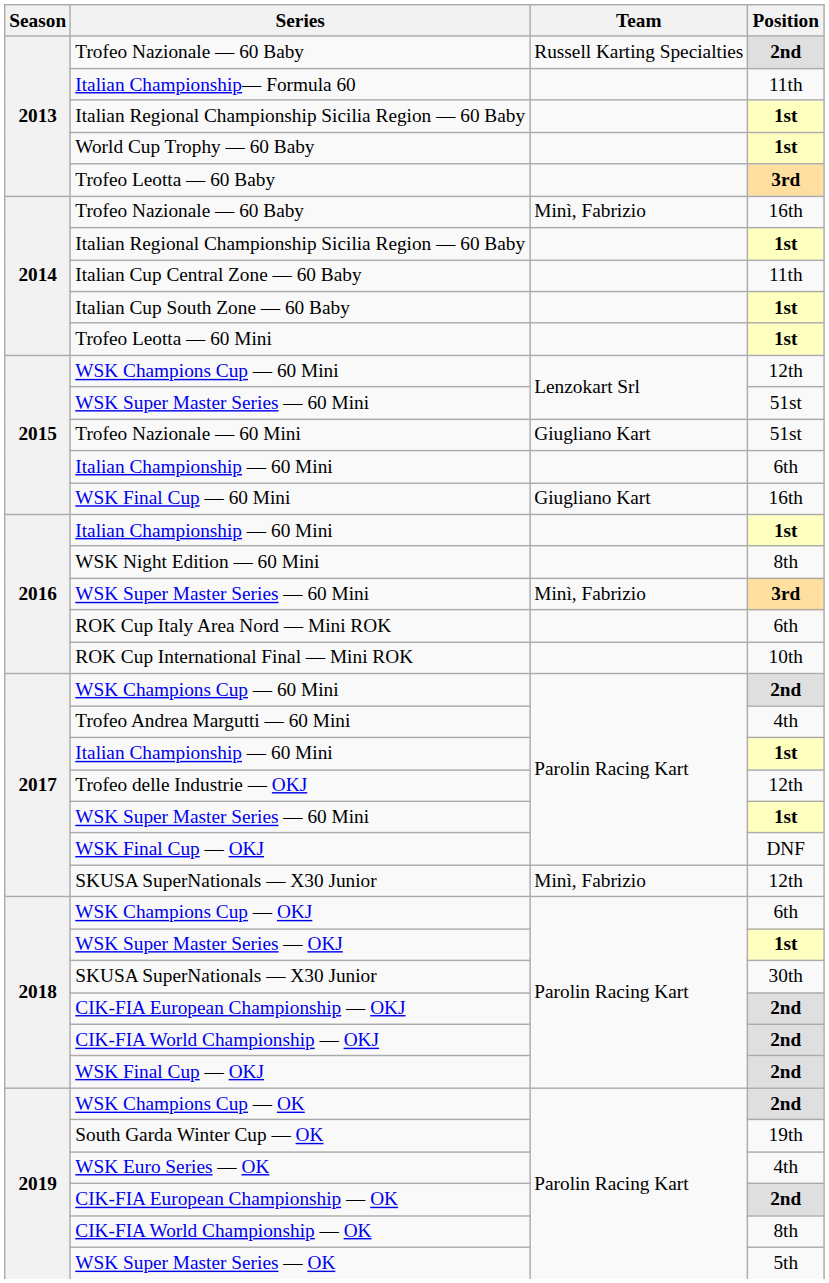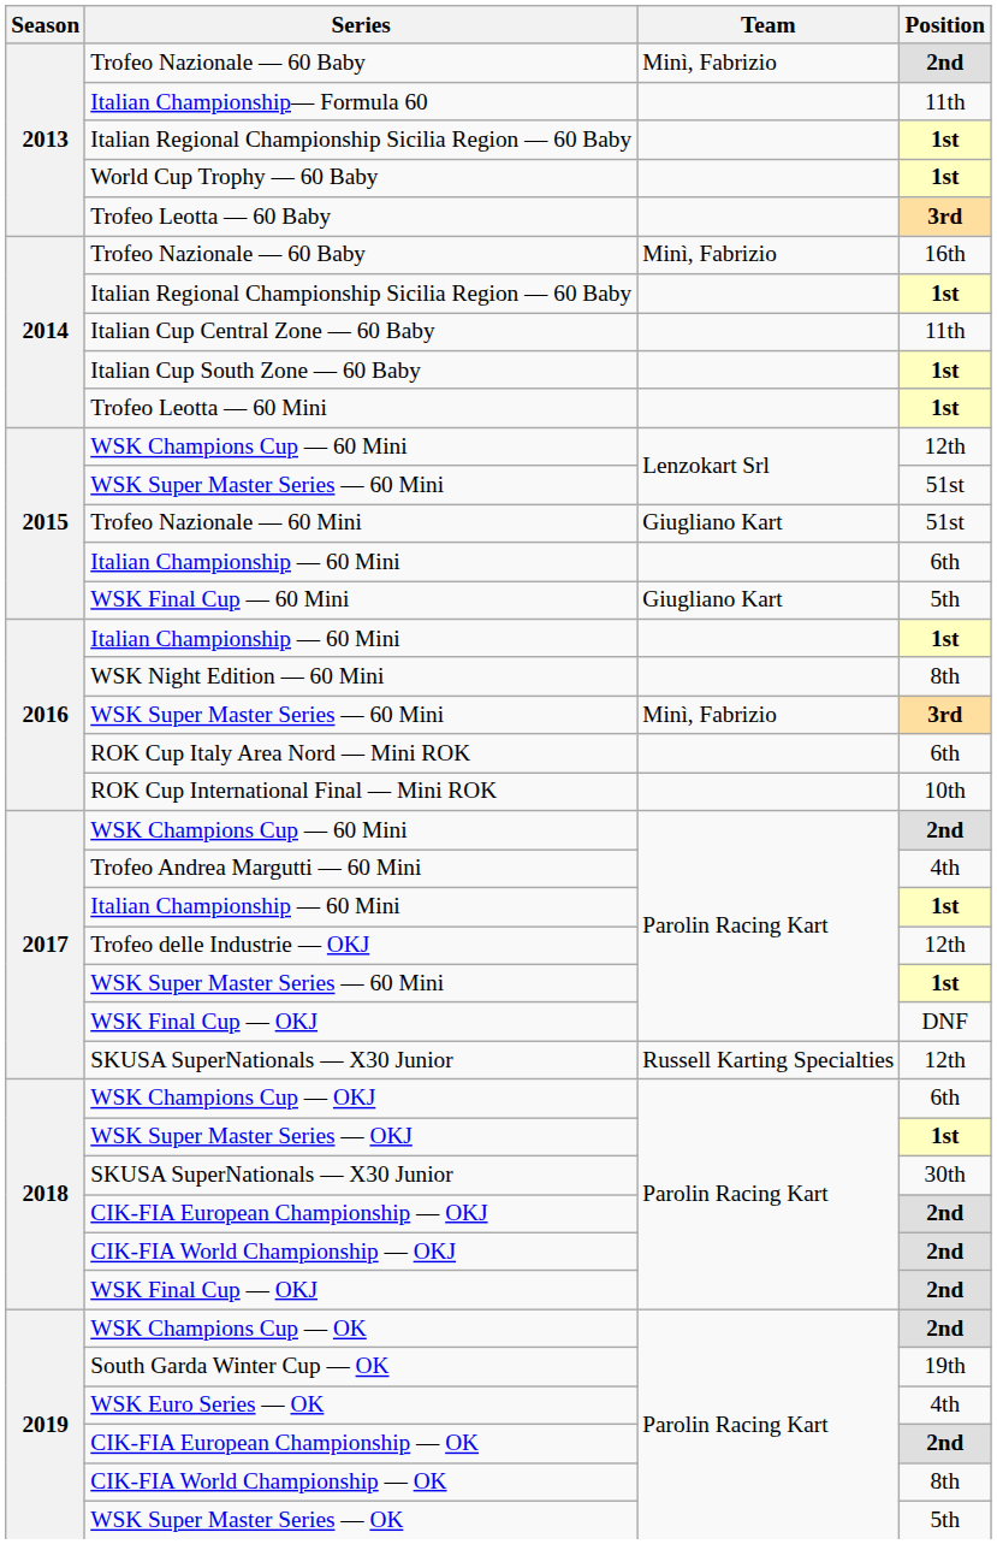 <table class="wikitable" style="font-size: 85%; text-align:center">
 <tr>
 <th>Season</th>
 <th>Series</th>
 <th>Team</th>
 <th>Position</th>
 </tr>
 <tr>
 <th rowspan="5">2013</th>
 <td align="left">Trofeo Nazionale — 60 Baby</td>
-<td align="left">Russell Karting Specialties</td>
+<td align="left">Minì, Fabrizio</td>
 <td style="background:#DFDFDF;"><strong>2nd</strong></td>
 </tr>
 <tr>
 <td align="left"><a href='#'>Italian Championship</a>— Formula 60</td>
 <td align="left"></td>
 <td>11th</td>
 </tr>
 <tr>
 <td align="left">Italian Regional Championship Sicilia Region — 60 Baby</td>
 <td align="left"></td>
 <td style="background:#FFFFBF;"><strong>1st</strong></td>
 </tr>
 <tr>
 <td align="left">World Cup Trophy — 60 Baby</td>
 <td align="left"></td>
 <td style="background:#FFFFBF;"><strong>1st</strong></td>
 </tr>
 <tr>
 <td align="left">Trofeo Leotta — 60 Baby</td>
 <td align="left"></td>
 <td style="background:#FFDF9F;"><strong>3rd</strong></td>
 </tr>
 <tr>
 <th rowspan="5">2014</th>
 <td align="left">Trofeo Nazionale — 60 Baby</td>
 <td align="left">Minì, Fabrizio</td>
 <td>16th</td>
 </tr>
 <tr>
 <td align="left">Italian Regional Championship Sicilia Region — 60 Baby</td>
 <td align="left"></td>
 <td style="background:#FFFFBF;"><strong>1st</strong></td>
 </tr>
 <tr>
 <td align="left">Italian Cup Central Zone — 60 Baby</td>
 <td align="left"></td>
 <td>11th</td>
 </tr>
 <tr>
 <td align="left">Italian Cup South Zone — 60 Baby</td>
 <td align="left"></td>
 <td style="background:#FFFFBF;"><strong>1st</strong></td>
 </tr>
 <tr>
 <td align="left">Trofeo Leotta — 60 Mini</td>
 <td align="left"></td>
 <td style="background:#FFFFBF;"><strong>1st</strong></td>
 </tr>
 <tr>
 <th rowspan="5">2015</th>
 <td align="left"><a href='#'>WSK Champions Cup</a> — 60 Mini</td>
 <td rowspan="2" align="left">Lenzokart Srl</td>
 <td>12th</td>
 </tr>
 <tr>
 <td align="left"><a href='#'>WSK Super Master Series</a> — 60 Mini</td>
 <td>51st</td>
 </tr>
 <tr>
 <td align="left">Trofeo Nazionale — 60 Mini</td>
 <td align="left">Giugliano Kart</td>
 <td>51st</td>
 </tr>
 <tr>
 <td align="left"><a href='#'>Italian Championship</a> — 60 Mini</td>
 <td align="left"></td>
 <td>6th</td>
 </tr>
 <tr>
 <td align="left"><a href='#'>WSK Final Cup</a> — 60 Mini</td>
 <td align="left">Giugliano Kart</td>
-<td>16th</td>
+<td>5th</td>
 </tr>
 <tr>
 <th rowspan="5">2016</th>
 <td align="left"><a href='#'>Italian Championship</a> — 60 Mini</td>
 <td align="left"></td>
 <td style="background:#FFFFBF;"><strong>1st</strong></td>
 </tr>
 <tr>
 <td align="left">WSK Night Edition — 60 Mini</td>
 <td align="left"></td>
 <td>8th</td>
 </tr>
 <tr>
 <td align="left"><a href='#'>WSK Super Master Series</a> — 60 Mini</td>
 <td align="left">Minì, Fabrizio</td>
 <td style="background:#FFDF9F;"><strong>3rd</strong></td>
 </tr>
 <tr>
 <td align="left">ROK Cup Italy Area Nord — Mini ROK</td>
 <td align="left"></td>
 <td>6th</td>
 </tr>
 <tr>
 <td align="left">ROK Cup International Final — Mini ROK</td>
 <td align="left"></td>
 <td>10th</td>
 </tr>
 <tr>
 <th rowspan="7">2017</th>
 <td align="left"><a href='#'>WSK Champions Cup</a> — 60 Mini</td>
 <td rowspan="6" align="left">Parolin Racing Kart</td>
 <td style="background:#DFDFDF;"><strong>2nd</strong></td>
 </tr>
 <tr>
 <td align="left">Trofeo Andrea Margutti — 60 Mini</td>
 <td>4th</td>
 </tr>
 <tr>
 <td align="left"><a href='#'>Italian Championship</a> — 60 Mini</td>
 <td style="background:#FFFFBF;"><strong>1st</strong></td>
 </tr>
 <tr>
 <td align="left">Trofeo delle Industrie — <a href='#'>OKJ</a></td>
 <td>12th</td>
 </tr>
 <tr>
 <td align="left"><a href='#'>WSK Super Master Series</a> — 60 Mini</td>
 <td style="background:#FFFFBF;"><strong>1st</strong></td>
 </tr>
 <tr>
 <td align="left"><a href='#'>WSK Final Cup</a> — <a href='#'>OKJ</a></td>
 <td>DNF</td>
 </tr>
 <tr>
 <td align="left">SKUSA SuperNationals — X30 Junior</td>
-<td align="left">Minì, Fabrizio</td>
+<td align="left">Russell Karting Specialties</td>
 <td>12th</td>
 </tr>
 <tr>
 <th rowspan="6">2018</th>
 <td align="left"><a href='#'>WSK Champions Cup</a> — <a href='#'>OKJ</a></td>
 <td rowspan="6" align="left">Parolin Racing Kart</td>
 <td>6th</td>
 </tr>
 <tr>
 <td align="left"><a href='#'>WSK Super Master Series</a> — <a href='#'>OKJ</a></td>
 <td style="background:#FFFFBF;"><strong>1st</strong></td>
 </tr>
 <tr>
 <td align="left">SKUSA SuperNationals — X30 Junior</td>
 <td>30th</td>
 </tr>
 <tr>
 <td align="left"><a href='#'>CIK-FIA European Championship</a> — <a href='#'>OKJ</a></td>
 <td style="background:#DFDFDF;"><strong>2nd</strong></td>
 </tr>
 <tr>
 <td align="left"><a href='#'>CIK-FIA World Championship</a> — <a href='#'>OKJ</a></td>
 <td style="background:#DFDFDF;"><strong>2nd</strong></td>
 </tr>
 <tr>
 <td align="left"><a href='#'>WSK Final Cup</a> — <a href='#'>OKJ</a></td>
 <td style="background:#DFDFDF;"><strong>2nd</strong></td>
 </tr>
 <tr>
 <th rowspan="6">2019</th>
 <td align="left"><a href='#'>WSK Champions Cup</a> — <a href='#'>OK</a></td>
 <td rowspan="6"  align="left">Parolin Racing Kart</td>
 <td style="background:#DFDFDF;"><strong>2nd</strong></td>
 </tr>
 <tr>
 <td align="left">South Garda Winter Cup — <a href='#'>OK</a></td>
 <td>19th</td>
 </tr>
 <tr>
 <td align="left"><a href='#'>WSK Euro Series</a> — <a href='#'>OK</a></td>
 <td>4th</td>
 </tr>
 <tr>
 <td align="left"><a href='#'>CIK-FIA European Championship</a> — <a href='#'>OK</a></td>
 <td style="background:#DFDFDF;"><strong>2nd</strong></td>
 </tr>
 <tr>
 <td align="left"><a href='#'>CIK-FIA World Championship</a> — <a href='#'>OK</a></td>
 <td>8th</td>
 </tr>
 <tr>
 <td align="left"><a href='#'>WSK Super Master Series</a> — <a href='#'>OK</a></td>
 <td>5th</td>
 </tr>
 </table>
